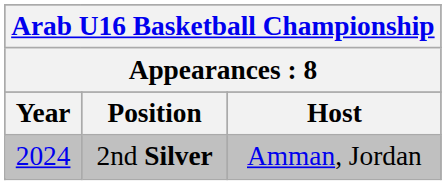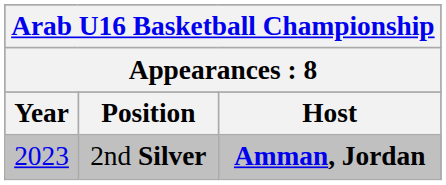 <table class="wikitable" style="text-align: center;font-size:100%;">
 <tr>
 <th colspan=20><a href='#'>Arab U16 Basketball Championship</a></th>
 </tr>
 <tr>
 <th colspan=20>Appearances : 8</th>
 </tr>
 <tr>
 <th>Year</th>
 <th>Position</th>
 <th>Host</th>
 </tr>
 <tr valign="top" bgcolor=silver>
-<td> <a href='#'>2024</a></td>
+<td> <a href='#'>2023</a></td>
 <td>2nd <strong>Silver</strong> </td>
-<td><a href='#'>Amman</a>, Jordan</td>
+<td><strong><a href='#'>Amman</a>, Jordan</strong></td>
 </tr>
 </table>
